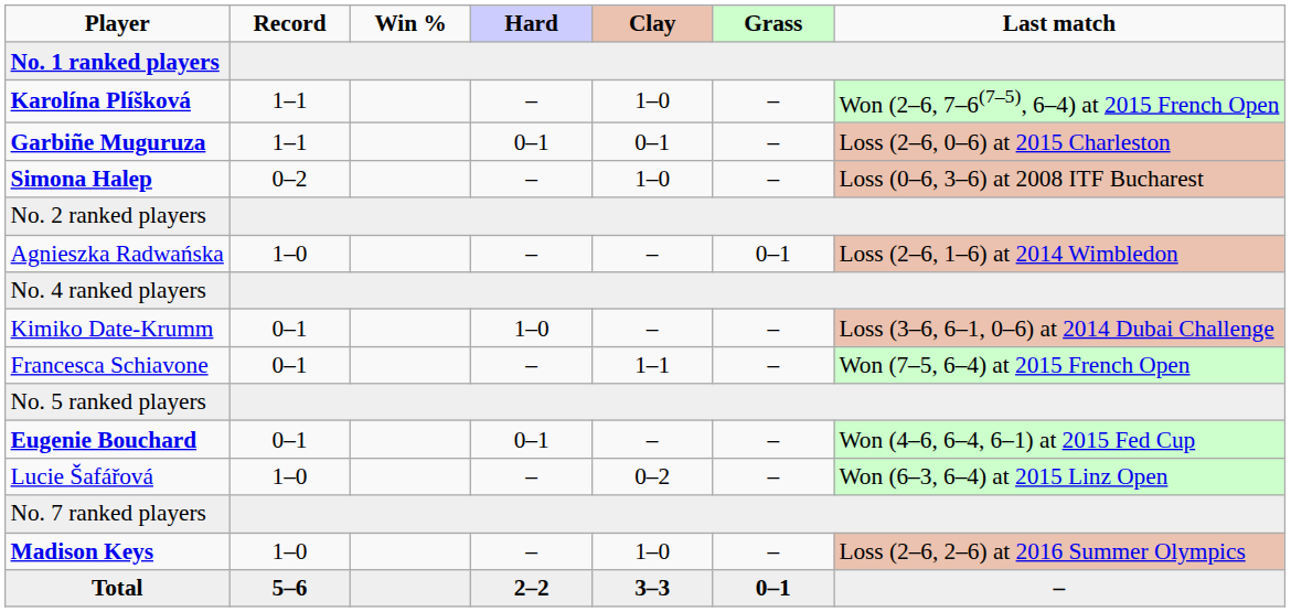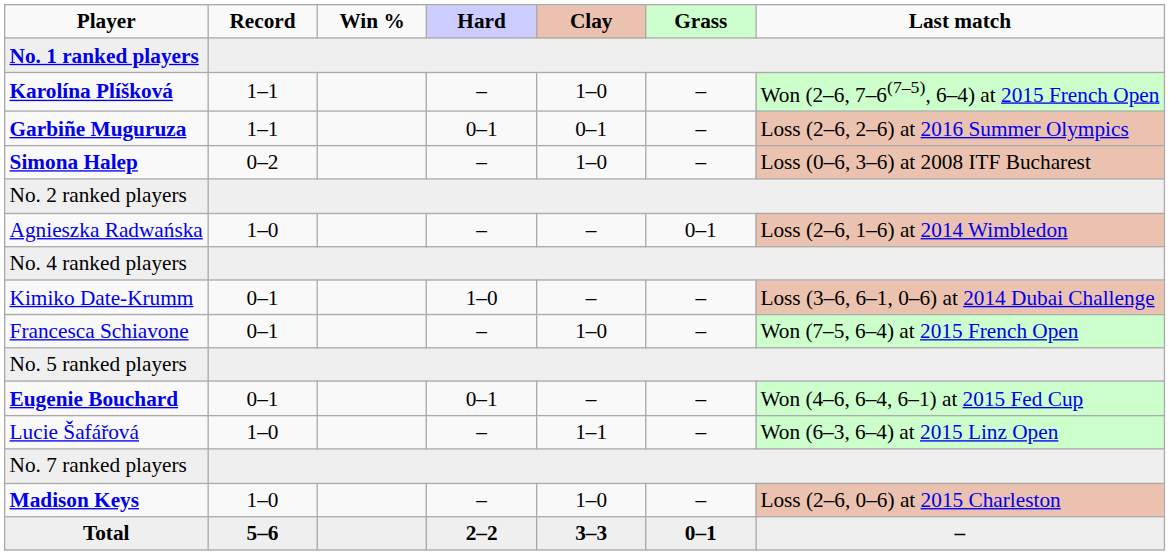 <table class="wikitable sortable" style=text-align:center>
 <tr>
 <td><strong>Player</strong></td>
 <td style="width:75px"><strong>Record</strong></td>
 <td style="width:75px"><strong>Win %</strong></td>
 <td style="width:75px; background:#ccf;"><strong>Hard</strong></td>
 <td style="width:75px; background:#ebc2af;"><strong>Clay</strong></td>
 <td style="width:75px; background:#cfc;"><strong>Grass</strong></td>
 <td><strong>Last match</strong></td>
 </tr>
 <tr style="background:#efefef;">
 <td align=left><strong><a href='#'>No. 1 ranked players</a></strong></td>
 <td colspan="6"></td>
 </tr>
 <tr>
 <td align="left"><strong> <a href='#'>Karolína Plíšková</a></strong></td>
 <td>1–1</td>
 <td></td>
 <td>–</td>
 <td>1–0</td>
 <td>–</td>
 <td style="background:#cfc; text-align:left;">Won (2–6, 7–6<sup>(7–5)</sup>, 6–4) at <a href='#'>2015 French Open</a></td>
 </tr>
 <tr>
 <td align="left"><strong> <a href='#'>Garbiñe Muguruza</a></strong></td>
 <td>1–1</td>
 <td></td>
 <td>0–1</td>
 <td>0–1</td>
 <td>–</td>
-<td style="background:#ebc2af; text-align:left;">Loss (2–6, 0–6) at <a href='#'>2015 Charleston</a></td>
+<td style="background:#ebc2af; text-align:left;">Loss (2–6, 2–6) at <a href='#'>2016 Summer Olympics</a></td>
 </tr>
 <tr>
 <td align="left"><strong> <a href='#'>Simona Halep</a></strong></td>
 <td>0–2</td>
 <td></td>
 <td>–</td>
 <td>1–0</td>
 <td>–</td>
 <td style="background:#ebc2af; text-align:left;">Loss (0–6, 3–6) at 2008 ITF Bucharest</td>
 </tr>
 <tr style="background:#efefef;">
 <td align="left">No. 2 ranked players</td>
 <td colspan="6"></td>
 </tr>
 <tr>
 <td align="left"> <a href='#'>Agnieszka Radwańska</a></td>
 <td>1–0</td>
 <td></td>
 <td>–</td>
 <td>–</td>
 <td>0–1</td>
 <td style="background:#ebc2af; text-align:left;">Loss (2–6, 1–6) at <a href='#'>2014 Wimbledon</a></td>
 </tr>
 <tr style="background:#efefef;">
 <td align=left>No. 4 ranked players</td>
 <td colspan="6"></td>
 </tr>
 <tr>
 <td align=left> <a href='#'>Kimiko Date-Krumm</a></td>
 <td>0–1</td>
 <td></td>
 <td>1–0</td>
 <td>–</td>
 <td>–</td>
 <td style="background:#ebc2af; text-align:left;">Loss (3–6, 6–1, 0–6) at <a href='#'>2014 Dubai Challenge</a></td>
 </tr>
 <tr>
 <td align=left> <a href='#'>Francesca Schiavone</a></td>
 <td>0–1</td>
 <td></td>
 <td>–</td>
-<td>1–1</td>
+<td>1–0</td>
 <td>–</td>
 <td style="background:#cfc; text-align:left;">Won (7–5, 6–4) at <a href='#'>2015 French Open</a></td>
 </tr>
 <tr style="background:#efefef;">
 <td align=left>No. 5 ranked players</td>
 <td colspan="6"></td>
 </tr>
 <tr>
 <td align=left><strong> <a href='#'>Eugenie Bouchard</a></strong></td>
 <td>0–1</td>
 <td></td>
 <td>0–1</td>
 <td>–</td>
 <td>–</td>
 <td style="background:#cfc; text-align:left;">Won (4–6, 6–4, 6–1) at <a href='#'>2015 Fed Cup</a></td>
 </tr>
 <tr>
 <td align=left> <a href='#'>Lucie Šafářová</a></td>
 <td>1–0</td>
 <td></td>
 <td>–</td>
-<td>0–2</td>
+<td>1–1</td>
 <td>–</td>
 <td style="background:#cfc; text-align:left;">Won (6–3, 6–4) at <a href='#'>2015 Linz Open</a></td>
 </tr>
 <tr style="background:#efefef;">
 <td align="left">No. 7 ranked players</td>
 <td colspan="6"></td>
 </tr>
 <tr>
 <td align="left"><strong> <a href='#'>Madison Keys</a></strong></td>
 <td>1–0</td>
 <td></td>
 <td>–</td>
 <td>1–0</td>
 <td>–</td>
-<td style="background:#ebc2af; text-align:left;">Loss (2–6, 2–6) at <a href='#'>2016 Summer Olympics</a></td>
+<td style="background:#ebc2af; text-align:left;">Loss (2–6, 0–6) at <a href='#'>2015 Charleston</a></td>
 </tr>
 <tr class=sortbottom style=background:#efefef;font-weight:bold>
 <td>Total</td>
 <td>5–6</td>
 <td></td>
 <td>2–2</td>
 <td>3–3</td>
 <td>0–1</td>
 <td>–</td>
 </tr>
 </table>
